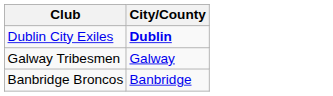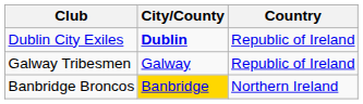 <table class="wikitable">
 <tr>
 <th>Club</th>
 <th>City/County</th>
+<th>Country</th>
 </tr>
 <tr>
 <td> <a href='#'>Dublin City Exiles</a></td>
 <td><strong><a href='#'>Dublin</a></strong></td>
+<td><a href='#'>Republic of Ireland</a></td>
 </tr>
 <tr>
 <td> Galway Tribesmen</td>
 <td><a href='#'>Galway</a></td>
+<td><a href='#'>Republic of Ireland</a></td>
 </tr>
 <tr>
 <td> Banbridge Broncos</td>
-<td><a href='#'>Banbridge</a></td>
+<td style="background: gold;"><a href='#'>Banbridge</a></td>
+<td><a href='#'>Northern Ireland</a></td>
 </tr>
 </table>
